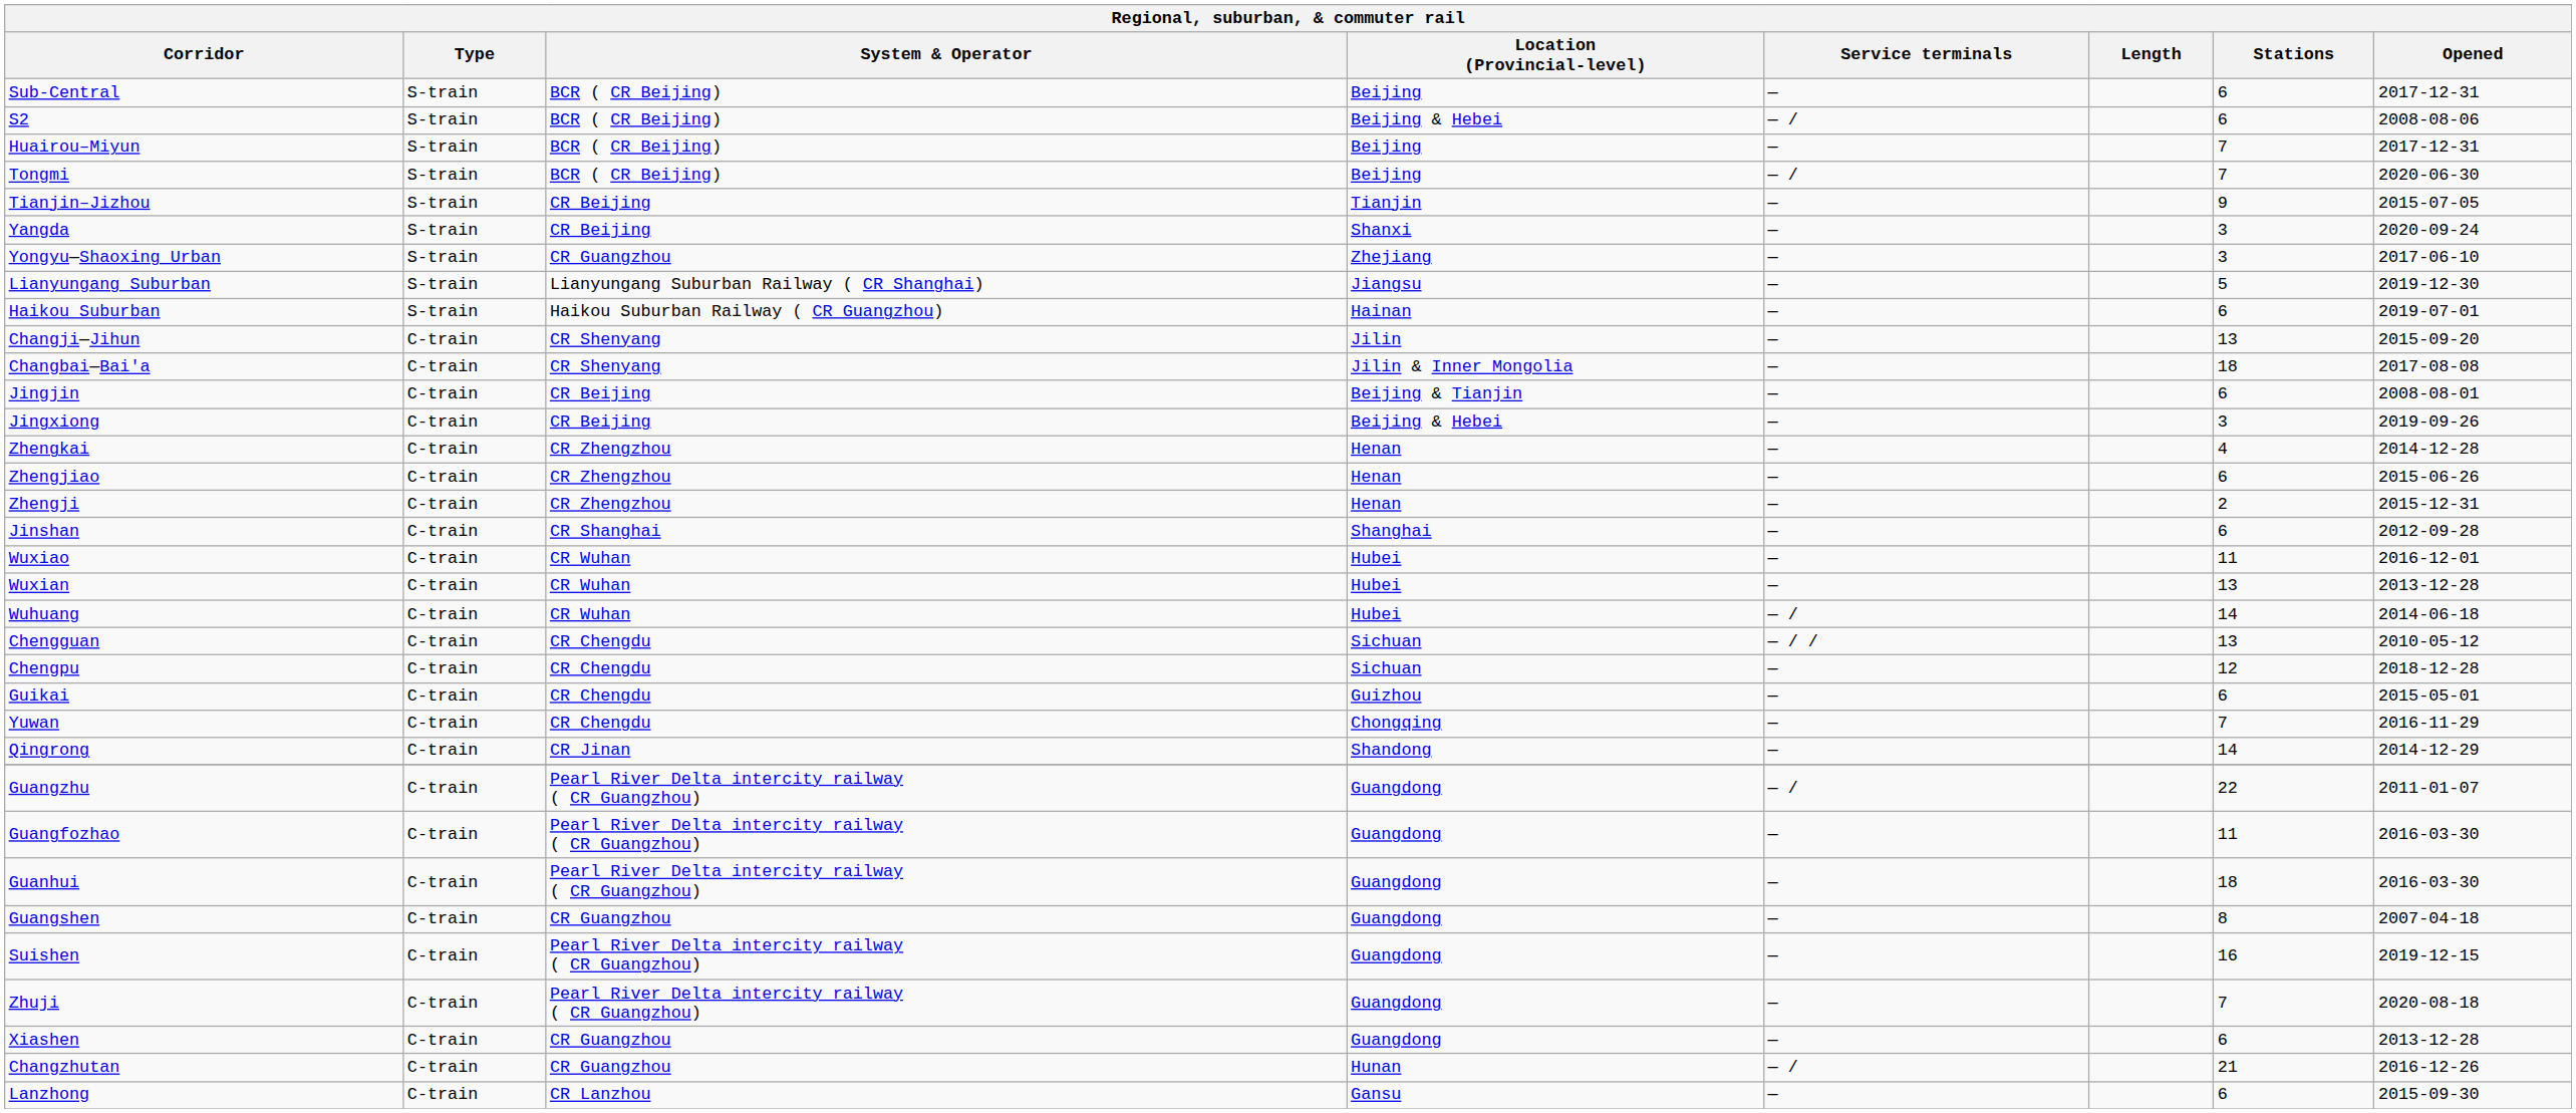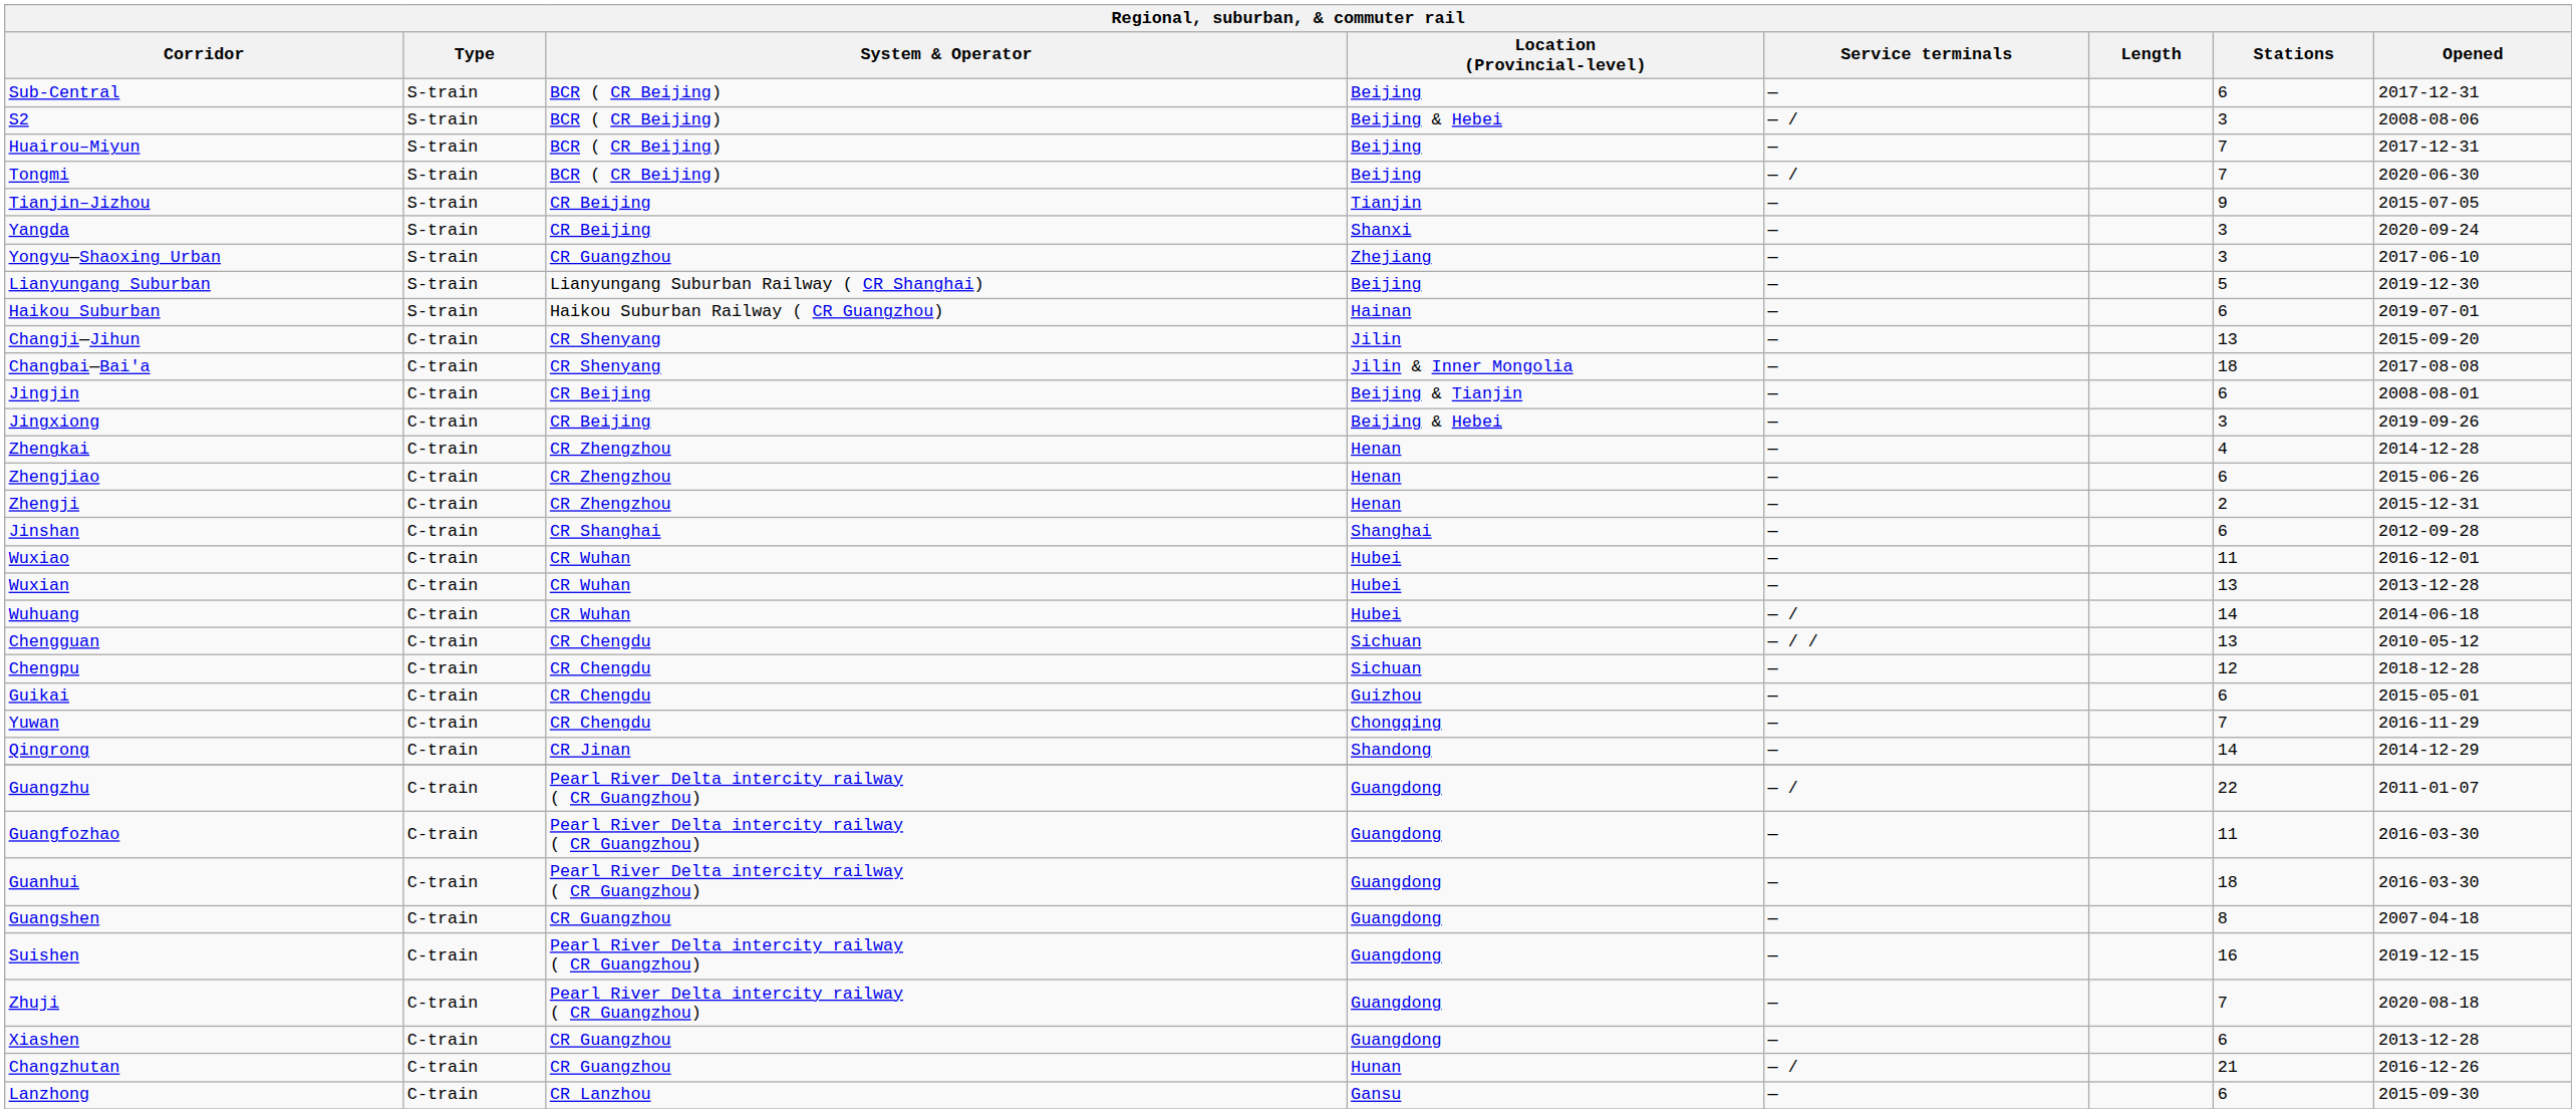 <table class="wikitable sortable collapsible" style="width:100%">
 <tr>
 <th colspan="9">Regional, suburban, & commuter rail</th>
 </tr>
 <tr>
 <th scope="col">Corridor</th>
 <th scope="col">Type</th>
 <th scope="col">System & Operator</th>
 <th scope="col">Location<br>(Provincial-level)</th>
 <th scope="col">Service terminals</th>
 <th scope="col">Length</th>
 <th scope="col">Stations</th>
 <th scope="col">Opened</th>
 </tr>
 <tr>
 <td><a href='#'>Sub-Central</a></td>
 <td>S-train</td>
 <td> <a href='#'>BCR</a> ( <a href='#'>CR Beijing</a>)</td>
 <td><a href='#'>Beijing</a></td>
 <td> — </td>
 <td></td>
 <td>6</td>
 <td>2017-12-31</td>
 </tr>
 <tr>
 <td><a href='#'>S2</a></td>
 <td>S-train</td>
 <td> <a href='#'>BCR</a> ( <a href='#'>CR Beijing</a>)</td>
 <td><a href='#'>Beijing</a> & <a href='#'>Hebei</a></td>
 <td> —  / </td>
 <td></td>
-<td>6</td>
+<td>3</td>
 <td>2008-08-06</td>
 </tr>
 <tr>
 <td><a href='#'>Huairou–Miyun</a></td>
 <td>S-train</td>
 <td> <a href='#'>BCR</a> ( <a href='#'>CR Beijing</a>)</td>
 <td><a href='#'>Beijing</a></td>
 <td> — </td>
 <td></td>
 <td>7</td>
 <td>2017-12-31</td>
 </tr>
 <tr>
 <td><a href='#'>Tongmi</a></td>
 <td>S-train</td>
 <td> <a href='#'>BCR</a> ( <a href='#'>CR Beijing</a>)</td>
 <td><a href='#'>Beijing</a></td>
 <td> —  / </td>
 <td></td>
 <td>7</td>
 <td>2020-06-30</td>
 </tr>
 <tr>
 <td><a href='#'>Tianjin–Jizhou</a></td>
 <td>S-train</td>
 <td> <a href='#'>CR Beijing</a></td>
 <td><a href='#'>Tianjin</a></td>
 <td> — </td>
 <td></td>
 <td>9</td>
 <td>2015-07-05</td>
 </tr>
 <tr>
 <td><a href='#'>Yangda</a></td>
 <td>S-train</td>
 <td> <a href='#'>CR Beijing</a></td>
 <td><a href='#'>Shanxi</a></td>
 <td> — </td>
 <td></td>
 <td>3</td>
 <td>2020-09-24</td>
 </tr>
 <tr>
 <td><a href='#'>Yongyu</a>—<a href='#'>Shaoxing Urban</a></td>
 <td>S-train</td>
 <td> <a href='#'>CR Guangzhou</a></td>
 <td><a href='#'>Zhejiang</a></td>
 <td> — </td>
 <td></td>
 <td>3</td>
 <td>2017-06-10</td>
 </tr>
 <tr>
 <td><a href='#'>Lianyungang Suburban</a></td>
 <td>S-train</td>
 <td>Lianyungang Suburban Railway ( <a href='#'>CR Shanghai</a>)</td>
-<td><a href='#'>Jiangsu</a></td>
+<td><a href='#'>Beijing</a></td>
 <td> — </td>
 <td></td>
 <td>5</td>
 <td>2019-12-30</td>
 </tr>
 <tr>
 <td><a href='#'>Haikou Suburban</a></td>
 <td>S-train</td>
 <td>Haikou Suburban Railway ( <a href='#'>CR Guangzhou</a>)</td>
 <td><a href='#'>Hainan</a></td>
 <td> — </td>
 <td></td>
 <td>6</td>
 <td>2019-07-01</td>
 </tr>
 <tr>
 <td><a href='#'>Changji</a>—<a href='#'>Jihun</a></td>
 <td>C-train</td>
 <td> <a href='#'>CR Shenyang</a></td>
 <td><a href='#'>Jilin</a></td>
 <td> — </td>
 <td></td>
 <td>13</td>
 <td>2015-09-20</td>
 </tr>
 <tr>
 <td><a href='#'>Changbai</a>—<a href='#'>Bai'a</a></td>
 <td>C-train</td>
 <td> <a href='#'>CR Shenyang</a></td>
 <td><a href='#'>Jilin</a> & <a href='#'>Inner Mongolia</a></td>
 <td> — </td>
 <td></td>
 <td>18</td>
 <td>2017-08-08</td>
 </tr>
 <tr>
 <td><a href='#'>Jingjin</a></td>
 <td>C-train</td>
 <td> <a href='#'>CR Beijing</a></td>
 <td><a href='#'>Beijing</a> & <a href='#'>Tianjin</a></td>
 <td> — </td>
 <td></td>
 <td>6</td>
 <td>2008-08-01</td>
 </tr>
 <tr>
 <td><a href='#'>Jingxiong</a></td>
 <td>C-train</td>
 <td> <a href='#'>CR Beijing</a></td>
 <td><a href='#'>Beijing</a> & <a href='#'>Hebei</a></td>
 <td> — </td>
 <td></td>
 <td>3</td>
 <td>2019-09-26<br></td>
 </tr>
 <tr>
 <td><a href='#'>Zhengkai</a></td>
 <td>C-train</td>
 <td> <a href='#'>CR Zhengzhou</a></td>
 <td><a href='#'>Henan</a></td>
 <td> — </td>
 <td></td>
 <td>4</td>
 <td>2014-12-28</td>
 </tr>
 <tr>
 <td><a href='#'>Zhengjiao</a></td>
 <td>C-train</td>
 <td> <a href='#'>CR Zhengzhou</a></td>
 <td><a href='#'>Henan</a></td>
 <td> — </td>
 <td></td>
 <td>6</td>
 <td>2015-06-26</td>
 </tr>
 <tr>
 <td><a href='#'>Zhengji</a></td>
 <td>C-train</td>
 <td> <a href='#'>CR Zhengzhou</a></td>
 <td><a href='#'>Henan</a></td>
 <td> — </td>
 <td></td>
 <td>2</td>
 <td>2015-12-31</td>
 </tr>
 <tr>
 <td><a href='#'>Jinshan</a></td>
 <td>C-train</td>
 <td> <a href='#'>CR Shanghai</a></td>
 <td><a href='#'>Shanghai</a></td>
 <td> — </td>
 <td></td>
 <td>6</td>
 <td>2012-09-28</td>
 </tr>
 <tr>
 <td><a href='#'>Wuxiao</a></td>
 <td>C-train</td>
 <td> <a href='#'>CR Wuhan</a></td>
 <td><a href='#'>Hubei</a></td>
 <td> — </td>
 <td></td>
 <td>11</td>
 <td>2016-12-01</td>
 </tr>
 <tr>
 <td><a href='#'>Wuxian</a></td>
 <td>C-train</td>
 <td> <a href='#'>CR Wuhan</a></td>
 <td><a href='#'>Hubei</a></td>
 <td> — </td>
 <td></td>
 <td>13</td>
 <td>2013-12-28</td>
 </tr>
 <tr>
 <td><a href='#'>Wuhuang</a></td>
 <td>C-train</td>
 <td> <a href='#'>CR Wuhan</a></td>
 <td><a href='#'>Hubei</a></td>
 <td> —  / </td>
 <td></td>
 <td>14</td>
 <td>2014-06-18</td>
 </tr>
 <tr>
 <td><a href='#'>Chengguan</a></td>
 <td>C-train</td>
 <td> <a href='#'>CR Chengdu</a></td>
 <td><a href='#'>Sichuan</a></td>
 <td> —  /  / </td>
 <td></td>
 <td>13</td>
 <td>2010-05-12</td>
 </tr>
 <tr>
 <td><a href='#'>Chengpu</a></td>
 <td>C-train</td>
 <td> <a href='#'>CR Chengdu</a></td>
 <td><a href='#'>Sichuan</a></td>
 <td> — </td>
 <td></td>
 <td>12</td>
 <td>2018-12-28</td>
 </tr>
 <tr>
 <td><a href='#'>Guikai</a></td>
 <td>C-train</td>
 <td> <a href='#'>CR Chengdu</a></td>
 <td><a href='#'>Guizhou</a></td>
 <td> — </td>
 <td></td>
 <td>6</td>
 <td>2015-05-01</td>
 </tr>
 <tr>
 <td><a href='#'>Yuwan</a></td>
 <td>C-train</td>
 <td> <a href='#'>CR Chengdu</a></td>
 <td><a href='#'>Chongqing</a></td>
 <td> — </td>
 <td></td>
 <td>7</td>
 <td>2016-11-29</td>
 </tr>
 <tr>
 <td><a href='#'>Qingrong</a></td>
 <td>C-train</td>
 <td> <a href='#'>CR Jinan</a></td>
 <td><a href='#'>Shandong</a></td>
 <td> — </td>
 <td></td>
 <td>14</td>
 <td>2014-12-29</td>
 </tr>
 <tr>
 </tr>
 <tr>
 <td><a href='#'>Guangzhu</a></td>
 <td>C-train</td>
 <td> <a href='#'>Pearl River Delta intercity railway</a><br>( <a href='#'>CR Guangzhou</a>)</td>
 <td><a href='#'>Guangdong</a></td>
 <td> —  / </td>
 <td></td>
 <td>22</td>
 <td>2011-01-07</td>
 </tr>
 <tr>
 <td><a href='#'>Guangfozhao</a></td>
 <td>C-train</td>
 <td> <a href='#'>Pearl River Delta intercity railway</a><br>( <a href='#'>CR Guangzhou</a>)</td>
 <td><a href='#'>Guangdong</a></td>
 <td> — </td>
 <td></td>
 <td>11</td>
 <td>2016-03-30</td>
 </tr>
 <tr>
 <td><a href='#'>Guanhui</a></td>
 <td>C-train</td>
 <td> <a href='#'>Pearl River Delta intercity railway</a><br>( <a href='#'>CR Guangzhou</a>)</td>
 <td><a href='#'>Guangdong</a></td>
 <td> — </td>
 <td></td>
 <td>18</td>
 <td>2016-03-30</td>
 </tr>
 <tr>
 <td><a href='#'>Guangshen</a></td>
 <td>C-train</td>
 <td> <a href='#'>CR Guangzhou</a></td>
 <td><a href='#'>Guangdong</a></td>
 <td> — </td>
 <td></td>
 <td>8</td>
 <td>2007-04-18</td>
 </tr>
 <tr>
 <td><a href='#'>Suishen</a></td>
 <td>C-train</td>
 <td> <a href='#'>Pearl River Delta intercity railway</a><br>( <a href='#'>CR Guangzhou</a>)</td>
 <td><a href='#'>Guangdong</a></td>
 <td> — </td>
 <td></td>
 <td>16</td>
 <td>2019-12-15</td>
 </tr>
 <tr>
 <td><a href='#'>Zhuji</a></td>
 <td>C-train</td>
 <td> <a href='#'>Pearl River Delta intercity railway</a><br>( <a href='#'>CR Guangzhou</a>)</td>
 <td><a href='#'>Guangdong</a></td>
 <td> — </td>
 <td></td>
 <td>7</td>
 <td>2020-08-18</td>
 </tr>
 <tr>
 <td><a href='#'>Xiashen</a></td>
 <td>C-train</td>
 <td> <a href='#'>CR Guangzhou</a></td>
 <td><a href='#'>Guangdong</a></td>
 <td> — </td>
 <td></td>
 <td>6</td>
 <td>2013-12-28</td>
 </tr>
 <tr>
 <td><a href='#'>Changzhutan</a></td>
 <td>C-train</td>
 <td> <a href='#'>CR Guangzhou</a></td>
 <td><a href='#'>Hunan</a></td>
 <td> —  / </td>
 <td></td>
 <td>21</td>
 <td>2016-12-26</td>
 </tr>
 <tr>
 <td><a href='#'>Lanzhong</a></td>
 <td>C-train</td>
 <td> <a href='#'>CR Lanzhou</a></td>
 <td><a href='#'>Gansu</a></td>
 <td> — </td>
 <td></td>
 <td>6</td>
 <td>2015-09-30</td>
 </tr>
 </table>
